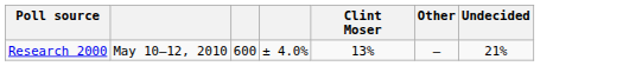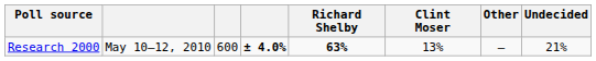 <table class="wikitable" style="text-align:center">
 <tr valign=top>
 <th>Poll source</th>
 <th></th>
 <th></th>
 <th></th>
+<th style="width:100px;">Richard<br>Shelby</th>
 <th style="width:100px;">Clint<br>Moser</th>
 <th>Other</th>
 <th>Undecided</th>
 </tr>
 <tr>
 <td><a href='#'>Research 2000</a></td>
 <td>May 10–12, 2010</td>
 <td>600</td>
-<td>± 4.0%</td>
+<td><strong>± 4.0%</strong></td>
+<td><strong>63%</strong></td>
 <td>13%</td>
 <td>—</td>
 <td>21%</td>
 </tr>
 </table>
